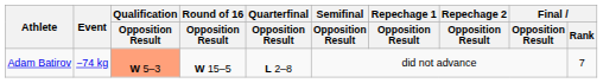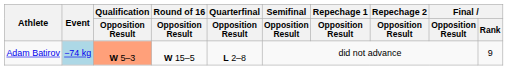 <table class="wikitable" style="font-size:90%">
 <tr>
 <th rowspan=2>Athlete</th>
 <th rowspan=2>Event</th>
 <th>Qualification</th>
 <th>Round of 16</th>
 <th>Quarterfinal</th>
 <th>Semifinal</th>
 <th>Repechage 1</th>
 <th>Repechage 2</th>
 <th colspan=2>Final / </th>
 </tr>
 <tr style="font-size: 95%">
 <th>Opposition<br>Result</th>
 <th>Opposition<br>Result</th>
 <th>Opposition<br>Result</th>
 <th>Opposition<br>Result</th>
 <th>Opposition<br>Result</th>
 <th>Opposition<br>Result</th>
 <th>Opposition<br>Result</th>
 <th>Rank</th>
 </tr>
 <tr align=center>
 <td align=left><a href='#'>Adam Batirov</a></td>
-<td align=left><a href='#'>−74 kg</a></td>
+<td align=left style="background: lightblue;"><a href='#'>−74 kg</a></td>
 <td style="background: lightsalmon;"><br><strong>W</strong> 5–3</td>
 <td><br><strong>W</strong> 15–5</td>
 <td><br><strong>L</strong> 2–8</td>
 <td colspan=4>did not advance</td>
-<td>7</td>
+<td>9</td>
 </tr>
 </table>
